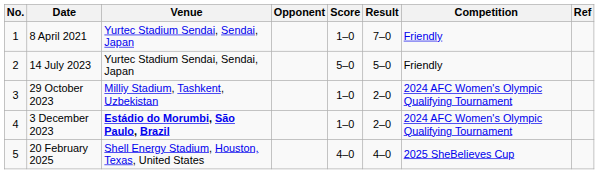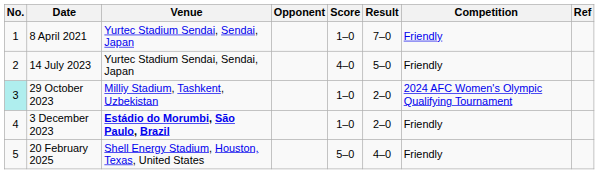 <table class="wikitable">
 <tr>
 <th>No.</th>
 <th>Date</th>
 <th>Venue</th>
 <th>Opponent</th>
 <th>Score</th>
 <th>Result</th>
 <th>Competition</th>
 <th>Ref</th>
 </tr>
 <tr>
 <td align=center>1</td>
 <td>8 April 2021</td>
 <td><a href='#'>Yurtec Stadium Sendai</a>, <a href='#'>Sendai</a>, <a href='#'>Japan</a></td>
 <td></td>
 <td align=center>1–0</td>
 <td align=center>7–0</td>
 <td><a href='#'>Friendly</a></td>
 <td></td>
 </tr>
 <tr>
 <td align=center>2</td>
 <td>14 July 2023</td>
 <td>Yurtec Stadium Sendai, Sendai, Japan</td>
 <td></td>
-<td align=center>5–0</td>
+<td style="text-align:center">4–0</td>
 <td align=center>5–0</td>
 <td>Friendly</td>
 <td></td>
 </tr>
 <tr>
-<td align=center>3</td>
+<td align=center style="background: paleturquoise;">3</td>
 <td>29 October 2023</td>
 <td><a href='#'>Milliy Stadium</a>, <a href='#'>Tashkent</a>, <a href='#'>Uzbekistan</a></td>
 <td></td>
 <td align=center>1–0</td>
 <td align=center>2–0</td>
 <td><a href='#'>2024 AFC Women's Olympic Qualifying Tournament</a></td>
 <td></td>
 </tr>
 <tr>
 <td align=center>4</td>
 <td>3 December 2023</td>
 <td><strong><a href='#'>Estádio do Morumbi</a>, <a href='#'>São Paulo</a>, <a href='#'>Brazil</a></strong></td>
 <td></td>
 <td align=center>1–0</td>
 <td align=center>2–0</td>
-<td><a href='#'>2024 AFC Women's Olympic Qualifying Tournament</a></td>
+<td>Friendly</td>
 <td></td>
 </tr>
 <tr>
 <td align=center>5</td>
 <td>20 February 2025</td>
 <td><a href='#'>Shell Energy Stadium</a>, <a href='#'>Houston, Texas</a>, United States</td>
 <td></td>
+<td align=center>5–0</td>
 <td style="text-align:center">4–0</td>
-<td style="text-align:center">4–0</td>
-<td><a href='#'>2025 SheBelieves Cup</a></td>
+<td>Friendly</td>
 </tr>
 </table>
